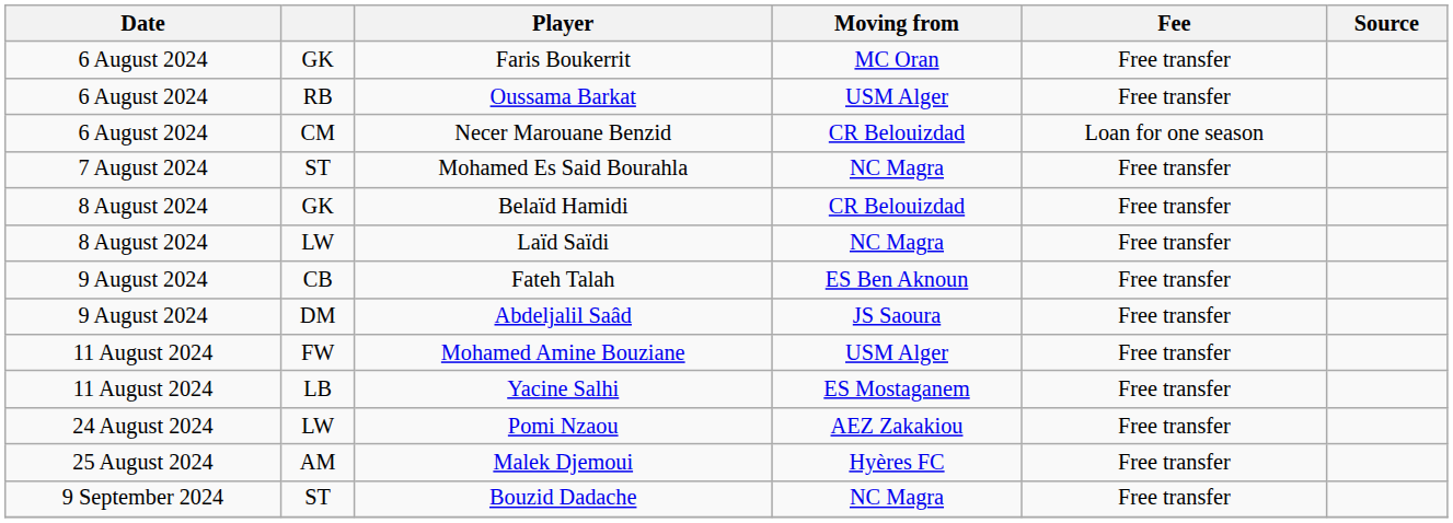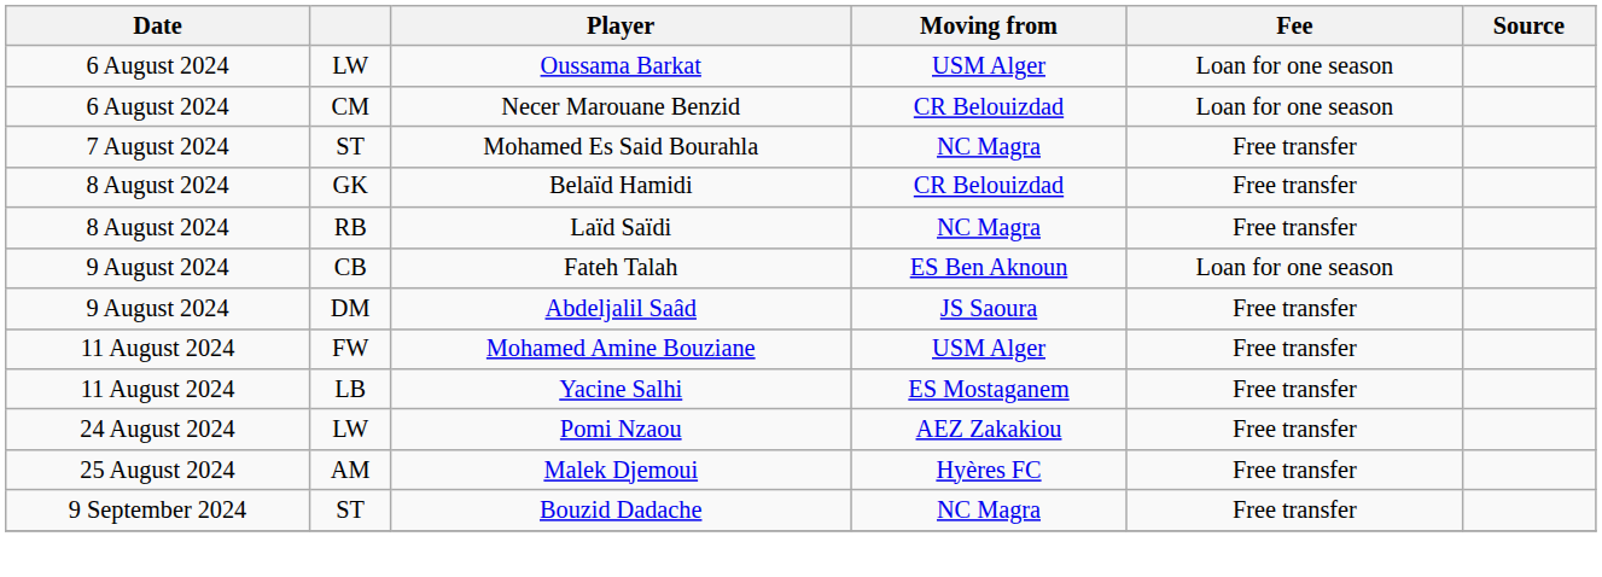 <table class="wikitable sortable" style="width:70%; text-align:center; font-size:85%; text-align:centre;">
 <tr>
 <th>Date</th>
 <th></th>
 <th>Player</th>
 <th>Moving from</th>
 <th>Fee</th>
 <th>Source</th>
 </tr>
 <tr>
 <td>6 August 2024</td>
-<td>GK</td>
-<td> Faris Boukerrit</td>
-<td><a href='#'>MC Oran</a></td>
-<td>Free transfer</td>
-<td></td>
-</tr>
-<tr>
-<td>6 August 2024</td>
-<td>RB</td>
+<td>LW</td>
 <td> <a href='#'>Oussama Barkat</a></td>
 <td><a href='#'>USM Alger</a></td>
-<td>Free transfer</td>
+<td>Loan for one season</td>
 <td></td>
 </tr>
 <tr>
 <td>6 August 2024</td>
 <td>CM</td>
 <td> Necer Marouane Benzid</td>
 <td><a href='#'>CR Belouizdad</a></td>
 <td>Loan for one season</td>
 <td></td>
 </tr>
 <tr>
 <td>7 August 2024</td>
 <td>ST</td>
 <td> Mohamed Es Said Bourahla</td>
 <td><a href='#'>NC Magra</a></td>
 <td>Free transfer</td>
 <td></td>
 </tr>
 <tr>
 <td>8 August 2024</td>
 <td>GK</td>
 <td> Belaïd Hamidi</td>
 <td><a href='#'>CR Belouizdad</a></td>
 <td>Free transfer</td>
 <td></td>
 </tr>
 <tr>
 <td>8 August 2024</td>
-<td>LW</td>
+<td>RB</td>
 <td> Laïd Saïdi</td>
 <td><a href='#'>NC Magra</a></td>
 <td>Free transfer</td>
 <td></td>
 </tr>
 <tr>
 <td>9 August 2024</td>
 <td>CB</td>
 <td> Fateh Talah</td>
 <td><a href='#'>ES Ben Aknoun</a></td>
-<td>Free transfer</td>
+<td>Loan for one season</td>
 <td></td>
 </tr>
 <tr>
 <td>9 August 2024</td>
 <td>DM</td>
 <td> <a href='#'>Abdeljalil Saâd</a></td>
 <td><a href='#'>JS Saoura</a></td>
 <td>Free transfer</td>
 <td></td>
 </tr>
 <tr>
 <td>11 August 2024</td>
 <td>FW</td>
 <td> <a href='#'>Mohamed Amine Bouziane</a></td>
 <td><a href='#'>USM Alger</a></td>
 <td>Free transfer</td>
 <td></td>
 </tr>
 <tr>
 <td>11 August 2024</td>
 <td>LB</td>
 <td> <a href='#'>Yacine Salhi</a></td>
 <td><a href='#'>ES Mostaganem</a></td>
 <td>Free transfer</td>
 <td></td>
 </tr>
 <tr>
 <td>24 August 2024</td>
 <td>LW</td>
 <td> <a href='#'>Pomi Nzaou</a></td>
 <td> <a href='#'>AEZ Zakakiou</a></td>
 <td>Free transfer</td>
 <td></td>
 </tr>
 <tr>
 <td>25 August 2024</td>
 <td>AM</td>
 <td> <a href='#'>Malek Djemoui</a></td>
 <td> <a href='#'>Hyères FC</a></td>
 <td>Free transfer</td>
 <td></td>
 </tr>
 <tr>
 <td>9 September 2024</td>
 <td>ST</td>
 <td> <a href='#'>Bouzid Dadache</a></td>
 <td><a href='#'>NC Magra</a></td>
 <td>Free transfer</td>
 <td></td>
 </tr>
 <tr>
 </tr>
 </table>
